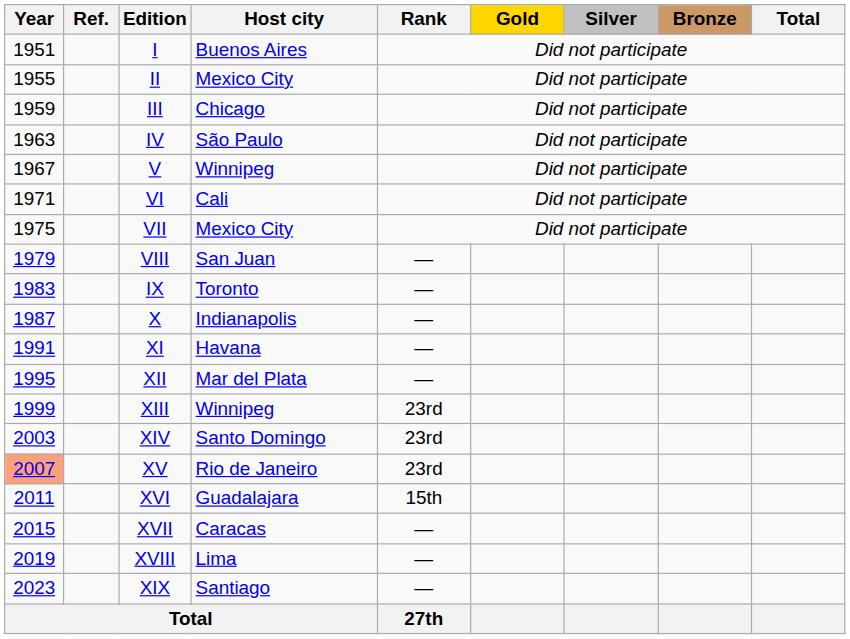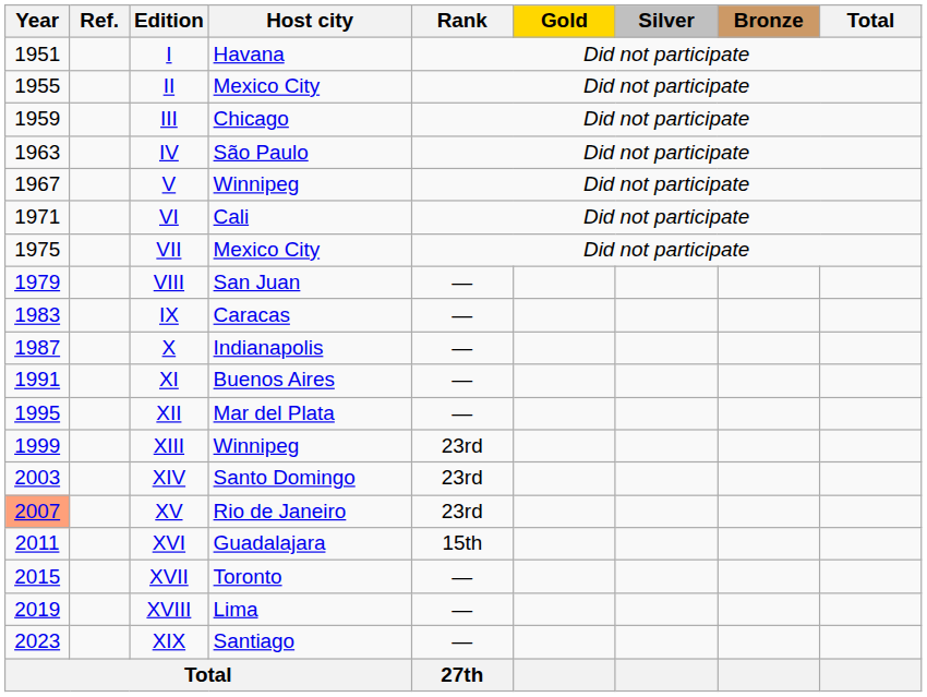 <table class="wikitable sortable" style="text-align:center;">
 <tr>
 <th scope="col"> Year </th>
 <th scope="col" class="unsortable"> Ref. </th>
 <th scope="col">Edition</th>
 <th scope="col" style="width:150px;">Host city</th>
 <th scope="col" style="width:4.5em;"> Rank </th>
 <th scope="col" style="width:4.5em; background:gold">Gold</th>
 <th scope="col" style="width:4.5em; background:silver">Silver</th>
 <th scope="col" style="width:4.5em; background:#cc9966">Bronze</th>
 <th scope="col" style="width:4.5em;">Total</th>
 </tr>
 <tr class="sortbottom">
 <td><span>1951</span></td>
 <td></td>
 <td><a href='#'>I</a></td>
-<td align=left> <a href='#'>Buenos Aires</a></td>
+<td align=left> <a href='#'>Havana</a></td>
 <td colspan="5"><span><em>Did not participate</em></span></td>
 </tr>
 <tr class="sortbottom">
 <td><span>1955</span></td>
 <td></td>
 <td><a href='#'>II</a></td>
 <td align=left> <a href='#'>Mexico City</a></td>
 <td colspan="5"><span><em>Did not participate</em></span></td>
 </tr>
 <tr class="sortbottom">
 <td><span>1959</span></td>
 <td></td>
 <td><a href='#'>III</a></td>
 <td align=left> <a href='#'>Chicago</a></td>
 <td colspan="5"><span><em>Did not participate</em></span></td>
 </tr>
 <tr class="sortbottom">
 <td><span>1963</span></td>
 <td></td>
 <td><a href='#'>IV</a></td>
 <td align=left> <a href='#'>São Paulo</a></td>
 <td colspan="5"><span><em>Did not participate</em></span></td>
 </tr>
 <tr class="sortbottom">
 <td><span>1967</span></td>
 <td></td>
 <td><a href='#'>V</a></td>
 <td align=left> <a href='#'>Winnipeg</a></td>
 <td colspan="5"><span><em>Did not participate</em></span></td>
 </tr>
 <tr class="sortbottom">
 <td><span>1971</span></td>
 <td></td>
 <td><a href='#'>VI</a></td>
 <td align=left> <a href='#'>Cali</a></td>
 <td colspan="5"><span><em>Did not participate</em></span></td>
 </tr>
 <tr class="sortbottom">
 <td><span>1975</span></td>
 <td></td>
 <td><a href='#'>VII</a></td>
 <td align=left> <a href='#'>Mexico City</a></td>
 <td colspan="5"><span><em>Did not participate</em></span></td>
 </tr>
 <tr>
 <td><a href='#'>1979</a></td>
 <td></td>
 <td><a href='#'>VIII</a></td>
 <td align=left> <a href='#'>San Juan</a></td>
 <td>—</td>
 <td></td>
 <td></td>
 <td></td>
 <td></td>
 </tr>
 <tr>
 <td><a href='#'>1983</a></td>
 <td></td>
 <td><a href='#'>IX</a></td>
-<td align=left> <a href='#'>Toronto</a></td>
+<td align=left> <a href='#'>Caracas</a></td>
 <td>—</td>
 <td></td>
 <td></td>
 <td></td>
 <td></td>
 </tr>
 <tr>
 <td><a href='#'>1987</a></td>
 <td></td>
 <td><a href='#'>X</a></td>
 <td align=left> <a href='#'>Indianapolis</a></td>
 <td>—</td>
 <td></td>
 <td></td>
 <td></td>
 <td></td>
 </tr>
 <tr>
 <td><a href='#'>1991</a></td>
 <td></td>
 <td><a href='#'>XI</a></td>
-<td align=left> <a href='#'>Havana</a></td>
+<td align=left> <a href='#'>Buenos Aires</a></td>
 <td>—</td>
 <td></td>
 <td></td>
 <td></td>
 <td></td>
 </tr>
 <tr>
 <td><a href='#'>1995</a></td>
 <td></td>
 <td><a href='#'>XII</a></td>
 <td align=left> <a href='#'>Mar del Plata</a></td>
 <td>—</td>
 <td></td>
 <td></td>
 <td></td>
 <td></td>
 </tr>
 <tr>
 <td><a href='#'>1999</a></td>
 <td></td>
 <td><a href='#'>XIII</a></td>
 <td align=left> <a href='#'>Winnipeg</a></td>
 <td>23rd</td>
 <td></td>
 <td></td>
 <td></td>
 <td></td>
 </tr>
 <tr>
 <td><a href='#'>2003</a></td>
 <td></td>
 <td><a href='#'>XIV</a></td>
 <td align=left> <a href='#'>Santo Domingo</a></td>
 <td>23rd</td>
 <td></td>
 <td></td>
 <td></td>
 <td></td>
 </tr>
 <tr>
 <td style="background: lightsalmon;"><a href='#'>2007</a></td>
 <td></td>
 <td><a href='#'>XV</a></td>
 <td align=left> <a href='#'>Rio de Janeiro</a></td>
 <td>23rd</td>
 <td></td>
 <td></td>
 <td></td>
 <td></td>
 </tr>
 <tr>
 <td><a href='#'>2011</a></td>
 <td></td>
 <td><a href='#'>XVI</a></td>
 <td align=left> <a href='#'>Guadalajara</a></td>
 <td>15th</td>
 <td></td>
 <td></td>
 <td></td>
 <td></td>
 </tr>
 <tr>
 <td><a href='#'>2015</a></td>
 <td></td>
 <td><a href='#'>XVII</a></td>
-<td align=left> <a href='#'>Caracas</a></td>
+<td align=left> <a href='#'>Toronto</a></td>
 <td>—</td>
 <td></td>
 <td></td>
 <td></td>
 <td></td>
 </tr>
 <tr>
 <td><a href='#'>2019</a></td>
 <td></td>
 <td><a href='#'>XVIII</a></td>
 <td align=left> <a href='#'>Lima</a></td>
 <td>—</td>
 <td></td>
 <td></td>
 <td></td>
 <td></td>
 </tr>
 <tr>
 <td><a href='#'>2023</a></td>
 <td></td>
 <td><a href='#'>XIX</a></td>
 <td align=left> <a href='#'>Santiago</a></td>
 <td>—</td>
 <td></td>
 <td></td>
 <td></td>
 <td></td>
 </tr>
 <tr class="sortbottom">
 <th colspan=4>Total</th>
 <th>27th</th>
 <th></th>
 <th></th>
 <th></th>
 <th></th>
 </tr>
 </table>
